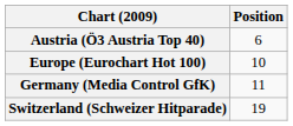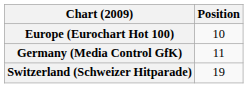 <table class="wikitable sortable plainrowheaders" style="text-align:center">
 <tr>
 <th>Chart (2009)</th>
 <th>Position</th>
-</tr>
-<tr>
-<th scope="row">Austria (Ö3 Austria Top 40)</th>
-<td>6</td>
 </tr>
 <tr>
 <th scope="row">Europe (Eurochart Hot 100)</th>
 <td>10</td>
 </tr>
 <tr>
 <th scope="row">Germany (Media Control GfK)</th>
 <td>11</td>
 </tr>
 <tr>
 <th scope="row">Switzerland (Schweizer Hitparade)</th>
 <td>19</td>
 </tr>
 </table>
